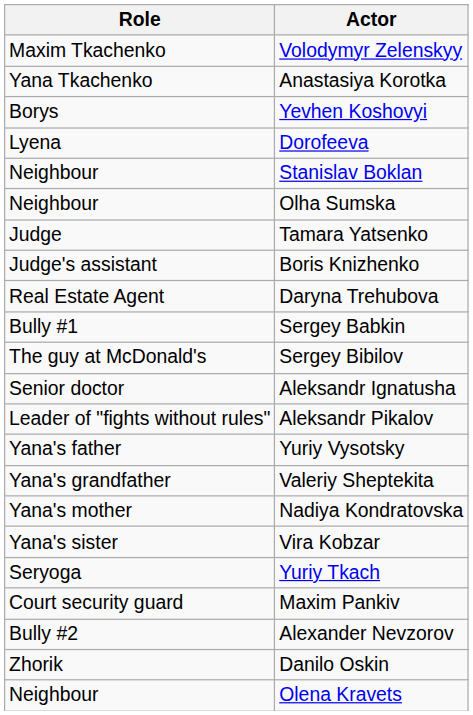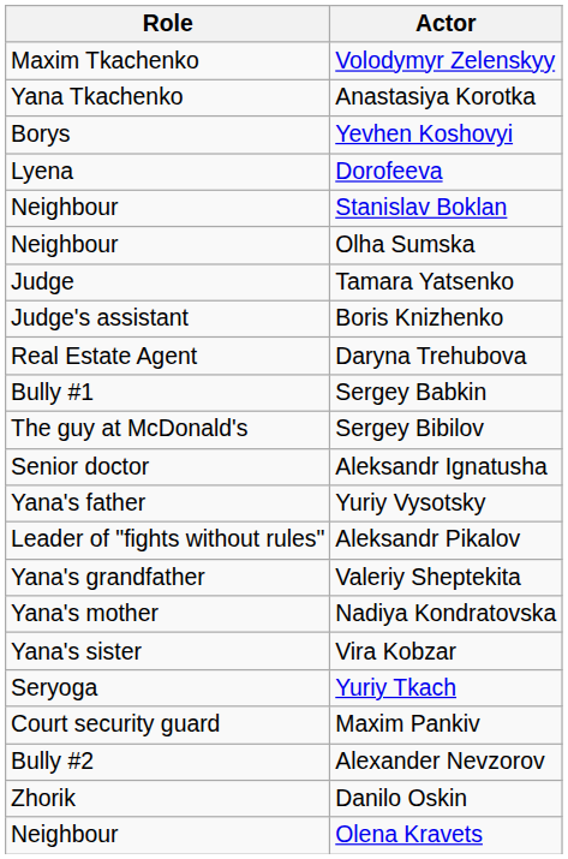 <table class="wikitable">
 <tr>
 <th>Role</th>
 <th>Actor</th>
 </tr>
 <tr>
 <td>Maxim Tkachenko</td>
 <td><a href='#'>Volodymyr Zelenskyy</a></td>
 </tr>
 <tr>
 <td>Yana Tkachenko</td>
 <td>Anastasiya Korotka</td>
 </tr>
 <tr>
 <td>Borys</td>
 <td><a href='#'>Yevhen Koshovyi</a></td>
 </tr>
 <tr>
 <td>Lyena</td>
 <td><a href='#'>Dorofeeva</a></td>
 </tr>
 <tr>
 <td>Neighbour</td>
 <td><a href='#'>Stanislav Boklan</a></td>
 </tr>
 <tr>
 <td>Neighbour</td>
 <td>Olha Sumska</td>
 </tr>
 <tr>
 <td>Judge</td>
 <td>Tamara Yatsenko</td>
 </tr>
 <tr>
 <td>Judge's assistant</td>
 <td>Boris Knizhenko</td>
 </tr>
 <tr>
 <td>Real Estate Agent</td>
 <td>Daryna Trehubova</td>
 </tr>
 <tr>
 <td>Bully #1</td>
 <td>Sergey Babkin</td>
 </tr>
 <tr>
 <td>The guy at McDonald's</td>
 <td>Sergey Bibilov</td>
 </tr>
 <tr>
 <td>Senior doctor</td>
 <td>Aleksandr Ignatusha</td>
 </tr>
 <tr>
+<td>Yana's father</td>
+<td>Yuriy Vysotsky</td>
+</tr>
+<tr>
 <td>Leader of "fights without rules"</td>
 <td>Aleksandr Pikalov</td>
-</tr>
-<tr>
-<td>Yana's father</td>
-<td>Yuriy Vysotsky</td>
 </tr>
 <tr>
 <td>Yana's grandfather</td>
 <td>Valeriy Sheptekita</td>
 </tr>
 <tr>
 <td>Yana's mother</td>
 <td>Nadiya Kondratovska</td>
 </tr>
 <tr>
 <td>Yana's sister</td>
 <td>Vira Kobzar</td>
 </tr>
 <tr>
 <td>Seryoga</td>
 <td><a href='#'>Yuriy Tkach</a></td>
 </tr>
 <tr>
 <td>Court security guard</td>
 <td>Maxim Pankiv</td>
 </tr>
 <tr>
 <td>Bully #2</td>
 <td>Alexander Nevzorov</td>
 </tr>
 <tr>
 <td>Zhorik</td>
 <td>Danilo Oskin</td>
 </tr>
 <tr>
 <td>Neighbour</td>
 <td><a href='#'>Olena Kravets</a></td>
 </tr>
 </table>
